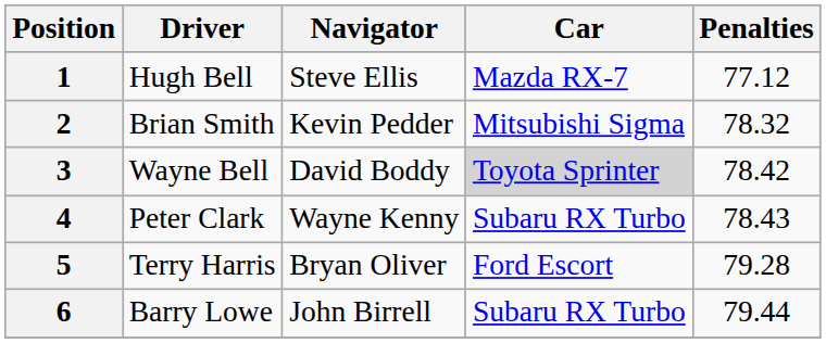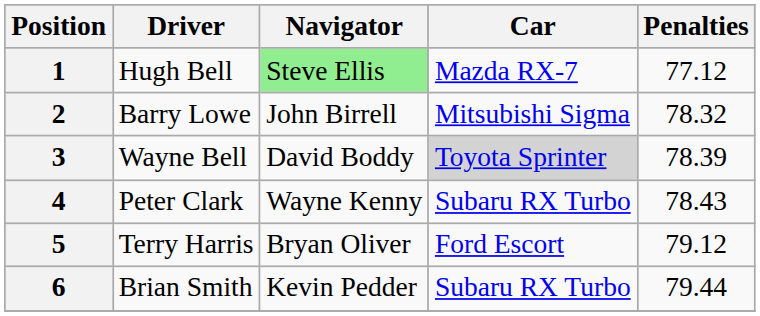 <table class="wikitable" border="1">
 <tr>
 <th>Position</th>
 <th>Driver</th>
 <th>Navigator</th>
 <th>Car</th>
 <th>Penalties</th>
 </tr>
 <tr>
 <th>1</th>
 <td>Hugh Bell</td>
-<td>Steve Ellis</td>
+<td style="background: lightgreen;">Steve Ellis</td>
 <td><a href='#'>Mazda RX-7</a></td>
 <td align="center">77.12</td>
 </tr>
 <tr>
 <th>2</th>
-<td>Brian Smith</td>
-<td>Kevin Pedder</td>
+<td>Barry Lowe</td>
+<td>John Birrell</td>
 <td><a href='#'>Mitsubishi Sigma</a></td>
 <td align="center">78.32</td>
 </tr>
 <tr>
 <th>3</th>
 <td>Wayne Bell</td>
 <td>David Boddy</td>
 <td style="background: lightgrey;"><a href='#'>Toyota Sprinter</a></td>
-<td align="center">78.42</td>
+<td align="center">78.39</td>
 </tr>
 <tr>
 <th>4</th>
 <td>Peter Clark</td>
 <td>Wayne Kenny</td>
 <td><a href='#'>Subaru RX Turbo</a></td>
 <td align="center">78.43</td>
 </tr>
 <tr>
 <th>5</th>
 <td>Terry Harris</td>
 <td>Bryan Oliver</td>
 <td><a href='#'>Ford Escort</a></td>
-<td align="center">79.28</td>
+<td align="center">79.12</td>
 </tr>
 <tr>
 <th>6</th>
-<td>Barry Lowe</td>
-<td>John Birrell</td>
+<td>Brian Smith</td>
+<td>Kevin Pedder</td>
 <td><a href='#'>Subaru RX Turbo</a></td>
 <td align="center">79.44</td>
 </tr>
 <tr>
 </tr>
 </table>
